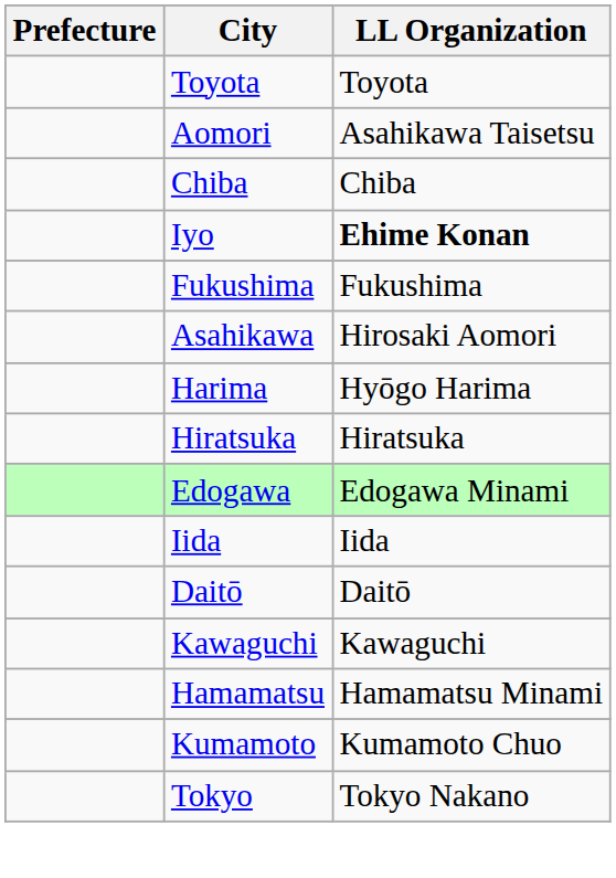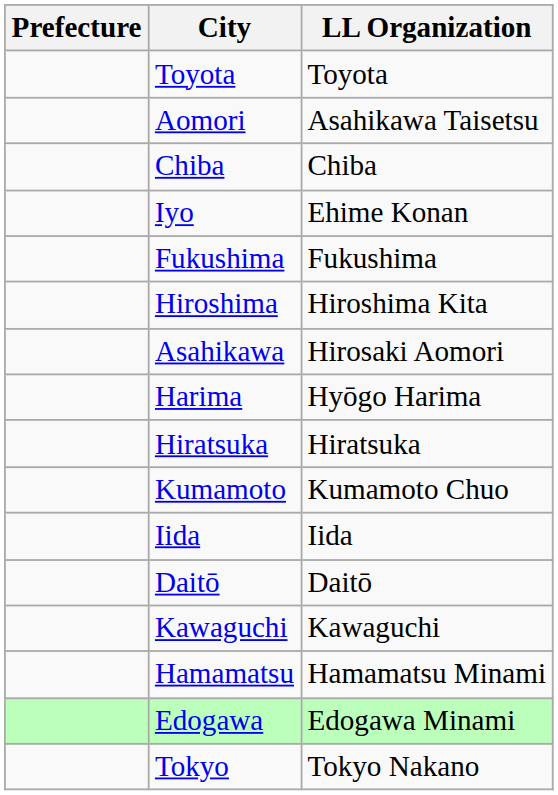 <table class="wikitable">
 <tr>
 <th>Prefecture</th>
 <th>City</th>
 <th>LL Organization</th>
 </tr>
 <tr>
 <td><strong></strong></td>
 <td><a href='#'>Toyota</a></td>
 <td>Toyota</td>
 </tr>
 <tr>
 <td><strong></strong></td>
 <td><a href='#'>Aomori</a></td>
 <td>Asahikawa Taisetsu</td>
 </tr>
 <tr>
 <td><strong></strong></td>
 <td><a href='#'>Chiba</a></td>
 <td>Chiba</td>
 </tr>
 <tr>
 <td><strong></strong></td>
 <td><a href='#'>Iyo</a></td>
-<td><strong>Ehime Konan</strong></td>
+<td>Ehime Konan</td>
 </tr>
 <tr>
 <td><strong></strong></td>
 <td><a href='#'>Fukushima</a></td>
 <td>Fukushima</td>
+</tr>
+<tr>
+<td><strong></strong></td>
+<td><a href='#'>Hiroshima</a></td>
+<td>Hiroshima Kita</td>
 </tr>
 <tr>
 <td><strong></strong></td>
 <td><a href='#'>Asahikawa</a></td>
 <td>Hirosaki Aomori</td>
 </tr>
 <tr>
 <td><strong></strong></td>
 <td><a href='#'>Harima</a></td>
 <td>Hyōgo Harima</td>
 </tr>
 <tr>
 <td><strong></strong></td>
 <td><a href='#'>Hiratsuka</a></td>
 <td>Hiratsuka</td>
 </tr>
-<tr bgcolor=#bbffbb>
+<tr>
 <td><strong></strong></td>
-<td><a href='#'>Edogawa</a></td>
-<td>Edogawa Minami</td>
+<td><a href='#'>Kumamoto</a></td>
+<td>Kumamoto Chuo</td>
 </tr>
 <tr>
 <td><strong></strong></td>
 <td><a href='#'>Iida</a></td>
 <td>Iida</td>
 </tr>
 <tr>
 <td><strong></strong></td>
 <td><a href='#'>Daitō</a></td>
 <td>Daitō</td>
 </tr>
 <tr>
 <td><strong></strong></td>
 <td><a href='#'>Kawaguchi</a></td>
 <td>Kawaguchi</td>
 </tr>
 <tr>
 <td><strong></strong></td>
 <td><a href='#'>Hamamatsu</a></td>
 <td>Hamamatsu Minami</td>
 </tr>
-<tr>
+<tr bgcolor=#bbffbb>
 <td><strong></strong></td>
-<td><a href='#'>Kumamoto</a></td>
-<td>Kumamoto Chuo</td>
+<td><a href='#'>Edogawa</a></td>
+<td>Edogawa Minami</td>
 </tr>
 <tr>
 <td><strong></strong></td>
 <td><a href='#'>Tokyo</a></td>
 <td>Tokyo Nakano</td>
 </tr>
 </table>
